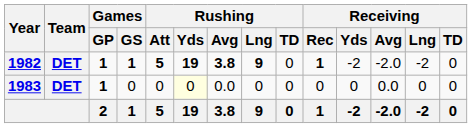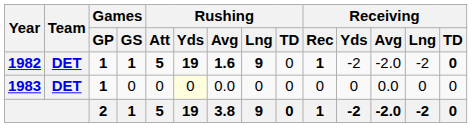 <table class="wikitable" style="text-align:center;">
 <tr>
 <th rowspan="2">Year</th>
 <th rowspan="2">Team</th>
 <th colspan="2">Games</th>
 <th colspan="5">Rushing</th>
 <th colspan="5">Receiving</th>
 </tr>
 <tr>
 <th>GP</th>
 <th>GS</th>
 <th>Att</th>
 <th>Yds</th>
 <th>Avg</th>
 <th>Lng</th>
 <th>TD</th>
 <th>Rec</th>
 <th>Yds</th>
 <th>Avg</th>
 <th>Lng</th>
 <th>TD</th>
 </tr>
 <tr>
 <th><a href='#'>1982</a></th>
 <th><a href='#'>DET</a></th>
 <td><strong>1</strong></td>
 <td><strong>1</strong></td>
 <td><strong>5</strong></td>
 <td><strong>19</strong></td>
-<td><strong>3.8</strong></td>
+<td><strong>1.6</strong></td>
 <td><strong>9</strong></td>
 <td>0</td>
 <td><strong>1</strong></td>
 <td>-2</td>
 <td>-2.0</td>
 <td>-2</td>
-<td>0</td>
+<td><strong>0</strong></td>
 </tr>
 <tr>
 <th><a href='#'>1983</a></th>
 <th><a href='#'>DET</a></th>
 <td><strong>1</strong></td>
 <td>0</td>
 <td>0</td>
 <td style="background: lightyellow;">0</td>
 <td>0.0</td>
 <td>0</td>
 <td>0</td>
 <td>0</td>
 <td>0</td>
 <td>0.0</td>
 <td>0</td>
 <td>0</td>
 </tr>
 <tr>
 <th colspan="2"></th>
 <th>2</th>
 <th>1</th>
 <th>5</th>
 <th>19</th>
 <th>3.8</th>
 <th>9</th>
 <th>0</th>
 <th>1</th>
 <th>-2</th>
 <th>-2.0</th>
 <th>-2</th>
 <th>0</th>
 </tr>
 </table>
